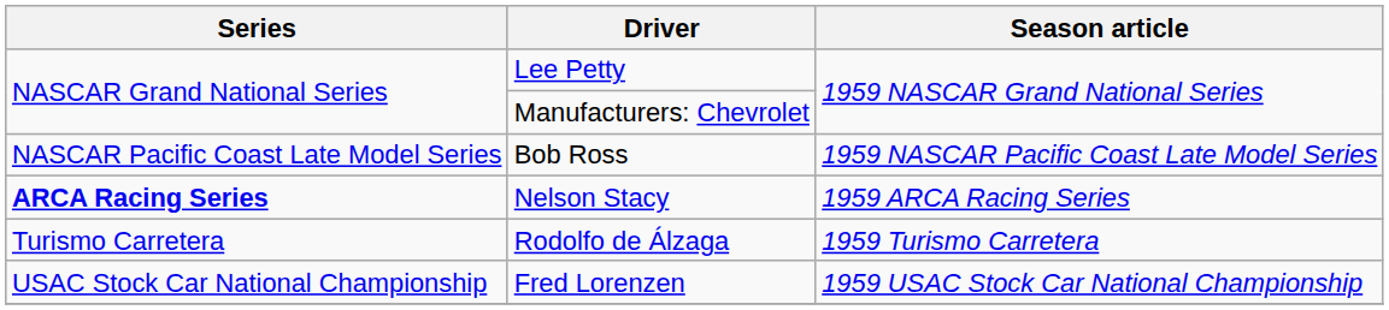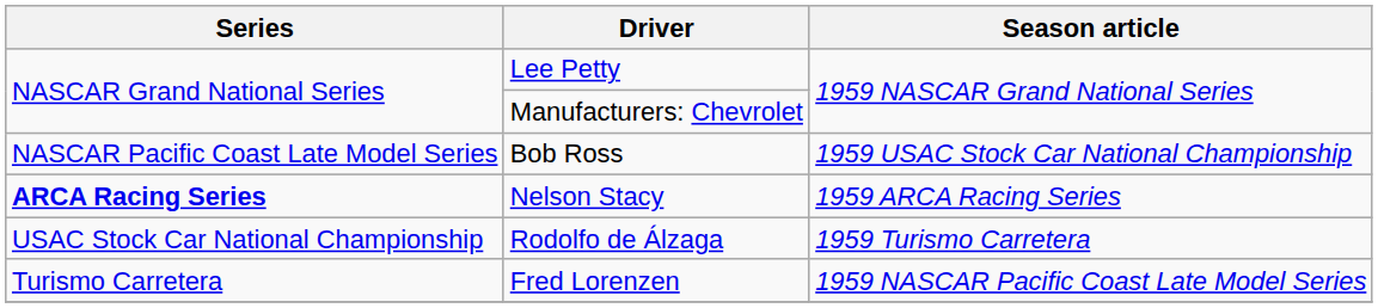 <table class="wikitable" style="font-size: 87%;">
 <tr>
 <th>Series</th>
 <th>Driver</th>
 <th>Season article</th>
 </tr>
 <tr>
 <td rowspan=2><a href='#'>NASCAR Grand National Series</a></td>
 <td> <a href='#'>Lee Petty</a></td>
 <td rowspan=2><em><a href='#'>1959 NASCAR Grand National Series</a></em></td>
 </tr>
 <tr>
 <td>Manufacturers:  <a href='#'>Chevrolet</a></td>
 </tr>
 <tr>
 <td><a href='#'>NASCAR Pacific Coast Late Model Series</a></td>
 <td> Bob Ross</td>
-<td><em><a href='#'>1959 NASCAR Pacific Coast Late Model Series</a></em></td>
+<td><em><a href='#'>1959 USAC Stock Car National Championship</a></em></td>
 </tr>
 <tr>
 <td><strong><a href='#'>ARCA Racing Series</a></strong></td>
 <td> <a href='#'>Nelson Stacy</a></td>
 <td><em><a href='#'>1959 ARCA Racing Series</a></em></td>
 </tr>
 <tr>
-<td><a href='#'>Turismo Carretera</a></td>
+<td><a href='#'>USAC Stock Car National Championship</a></td>
 <td> <a href='#'>Rodolfo de Álzaga</a></td>
 <td><em><a href='#'>1959 Turismo Carretera</a></em></td>
 </tr>
 <tr>
-<td><a href='#'>USAC Stock Car National Championship</a></td>
+<td><a href='#'>Turismo Carretera</a></td>
 <td> <a href='#'>Fred Lorenzen</a></td>
-<td><em><a href='#'>1959 USAC Stock Car National Championship</a></em></td>
+<td><em><a href='#'>1959 NASCAR Pacific Coast Late Model Series</a></em></td>
 </tr>
 <tr>
 </tr>
 </table>
